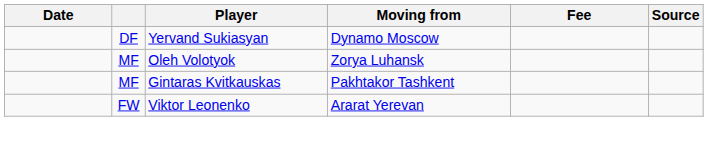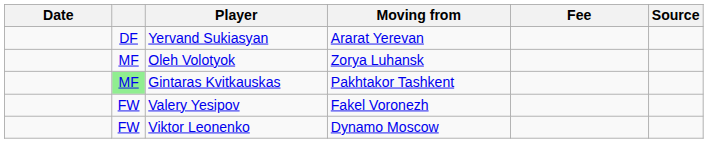 <table class="wikitable sortable">
 <tr>
 <th style="width:115px;">Date</th>
 <th style="width:30px;"></th>
 <th style="width:200px;">Player</th>
 <th style="width:200px;">Moving from</th>
 <th style="width:150px;" class="unsortable">Fee</th>
 <th style="width:20px;">Source</th>
 </tr>
 <tr>
 <td></td>
 <td style="text-align:center"><a href='#'>DF</a></td>
 <td><a href='#'>Yervand Sukiasyan</a></td>
-<td><a href='#'>Dynamo Moscow</a></td>
+<td><a href='#'>Ararat Yerevan</a></td>
 <td></td>
 <td></td>
 </tr>
 <tr>
 <td></td>
 <td style="text-align:center"><a href='#'>MF</a></td>
 <td><a href='#'>Oleh Volotyok</a></td>
 <td><a href='#'>Zorya Luhansk</a></td>
 <td></td>
 <td></td>
 </tr>
 <tr>
 <td></td>
-<td style="text-align:center"><a href='#'>MF</a></td>
+<td style="background: lightgreen; text-align:center"><a href='#'>MF</a></td>
 <td><a href='#'>Gintaras Kvitkauskas</a></td>
 <td><a href='#'>Pakhtakor Tashkent</a></td>
 <td></td>
 <td></td>
 </tr>
 <tr>
 <td></td>
 <td style="text-align:center"><a href='#'>FW</a></td>
+<td><a href='#'>Valery Yesipov</a></td>
+<td><a href='#'>Fakel Voronezh</a></td>
+<td></td>
+<td></td>
+</tr>
+<tr>
+<td></td>
+<td style="text-align:center"><a href='#'>FW</a></td>
 <td><a href='#'>Viktor Leonenko</a></td>
-<td><a href='#'>Ararat Yerevan</a></td>
+<td><a href='#'>Dynamo Moscow</a></td>
 <td></td>
 <td></td>
 </tr>
 </table>
